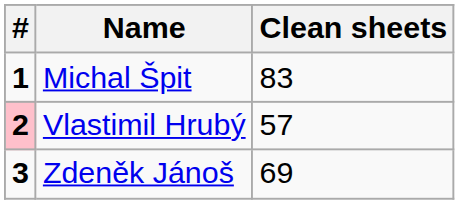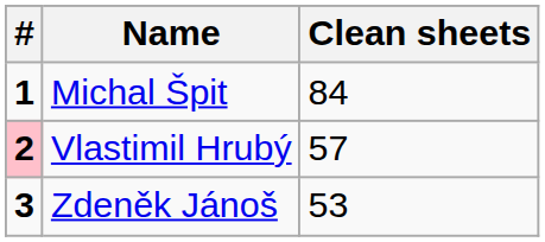 <table class="wikitable">
 <tr>
 <th>#</th>
 <th>Name</th>
 <th>Clean sheets</th>
 </tr>
 <tr>
 <td><strong>1</strong></td>
 <td> <a href='#'>Michal Špit</a></td>
-<td>83</td>
+<td>84</td>
 </tr>
 <tr>
 <td style="background: pink;"><strong>2</strong></td>
 <td> <a href='#'>Vlastimil Hrubý</a></td>
 <td>57</td>
 </tr>
 <tr>
 <td><strong>3</strong></td>
 <td> <a href='#'>Zdeněk Jánoš</a></td>
-<td>69</td>
+<td>53</td>
 </tr>
 </table>
